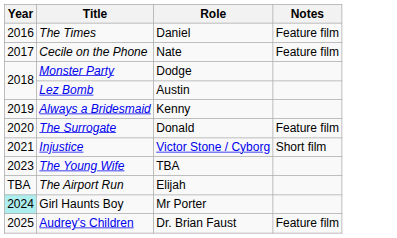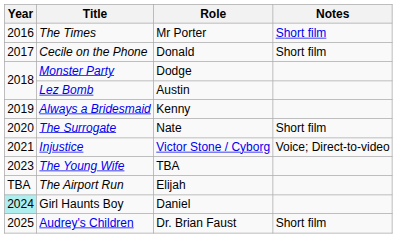 <table class="wikitable sortable">
 <tr>
 <th>Year</th>
 <th>Title</th>
 <th>Role</th>
 <th class="unsortable">Notes</th>
 </tr>
 <tr>
 <td>2016</td>
 <td><em>The Times</em></td>
-<td>Daniel</td>
-<td>Feature film</td>
+<td>Mr Porter</td>
+<td><a href='#'>Short film</a></td>
 </tr>
 <tr>
 <td>2017</td>
 <td><em>Cecile on the Phone</em></td>
-<td>Nate</td>
-<td>Feature film</td>
+<td>Donald</td>
+<td>Short film</td>
 </tr>
 <tr>
 <td rowspan="2">2018</td>
 <td><em><a href='#'>Monster Party</a></em></td>
 <td>Dodge</td>
 <td></td>
 </tr>
 <tr>
 <td><em><a href='#'>Lez Bomb</a></em></td>
 <td>Austin</td>
 <td></td>
 </tr>
 <tr>
 <td>2019</td>
 <td><em><a href='#'>Always a Bridesmaid</a></em></td>
 <td>Kenny</td>
 <td></td>
 </tr>
 <tr>
 <td>2020</td>
 <td><em><a href='#'>The Surrogate</a></em></td>
-<td>Donald</td>
-<td>Feature film</td>
+<td>Nate</td>
+<td>Short film</td>
 </tr>
 <tr>
 <td>2021</td>
 <td><em><a href='#'>Injustice</a></em></td>
 <td><a href='#'>Victor Stone / Cyborg</a></td>
-<td>Short film</td>
+<td>Voice; Direct-to-video</td>
 </tr>
 <tr>
 <td>2023</td>
 <td><em><a href='#'>The Young Wife</a></em></td>
 <td>TBA</td>
 <td></td>
 </tr>
 <tr>
 <td>TBA</td>
 <td><em>The Airport Run</em></td>
 <td>Elijah</td>
 <td></td>
 </tr>
 <tr>
 <td style="background: paleturquoise;">2024</td>
 <td>Girl Haunts Boy</td>
-<td>Mr Porter</td>
+<td>Daniel</td>
 <td></td>
 </tr>
 <tr>
 <td>2025</td>
 <td><a href='#'>Audrey's Children</a></td>
 <td>Dr. Brian Faust</td>
-<td>Feature film</td>
+<td>Short film</td>
 </tr>
 </table>
